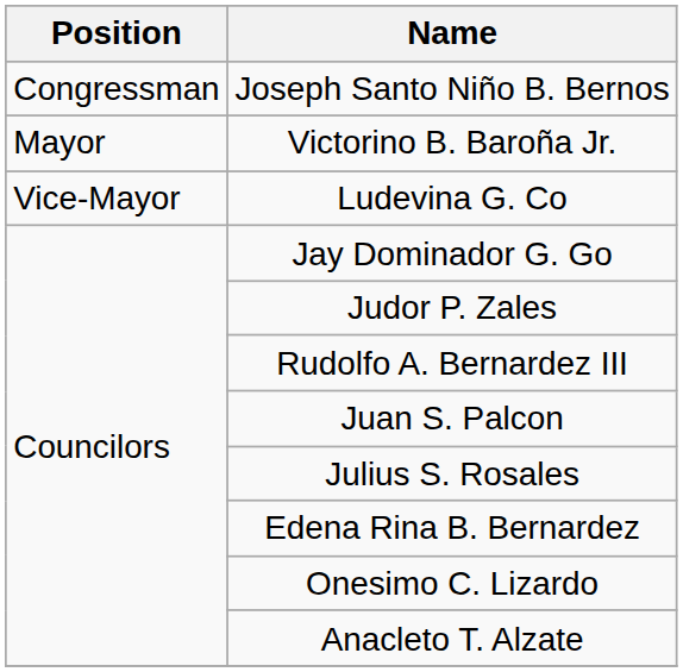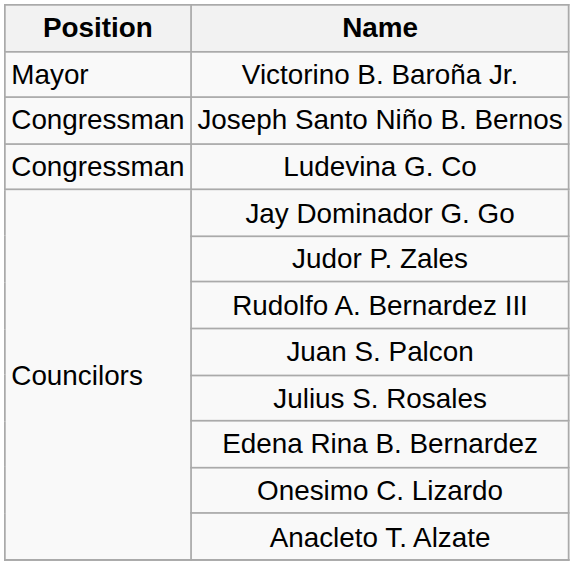 <table class="wikitable" style="line-height:1.20em; font-size:100%;">
 <tr>
 <th>Position</th>
 <th>Name</th>
 </tr>
 <tr>
+<td>Mayor</td>
+<td style="text-align:center;">Victorino B. Baroña Jr.</td>
+</tr>
+<tr>
 <td>Congressman</td>
 <td style="text-align:center;">Joseph Santo Niño B. Bernos</td>
 </tr>
 <tr>
-<td>Mayor</td>
-<td style="text-align:center;">Victorino B. Baroña Jr.</td>
-</tr>
-<tr>
-<td>Vice-Mayor</td>
+<td>Congressman</td>
 <td style="text-align:center;">Ludevina G. Co</td>
 </tr>
 <tr>
 <td rowspan=8>Councilors</td>
 <td style="text-align:center;">Jay Dominador G. Go</td>
 </tr>
 <tr>
 <td style="text-align:center;">Judor P. Zales</td>
 </tr>
 <tr>
 <td style="text-align:center;">Rudolfo A. Bernardez III</td>
 </tr>
 <tr>
 <td style="text-align:center;">Juan S. Palcon</td>
 </tr>
 <tr>
 <td style="text-align:center;">Julius S. Rosales</td>
 </tr>
 <tr>
 <td style="text-align:center;">Edena Rina B. Bernardez</td>
 </tr>
 <tr>
 <td style="text-align:center;">Onesimo C. Lizardo</td>
 </tr>
 <tr>
 <td style="text-align:center;">Anacleto T. Alzate</td>
 </tr>
 <tr>
 </tr>
 </table>
